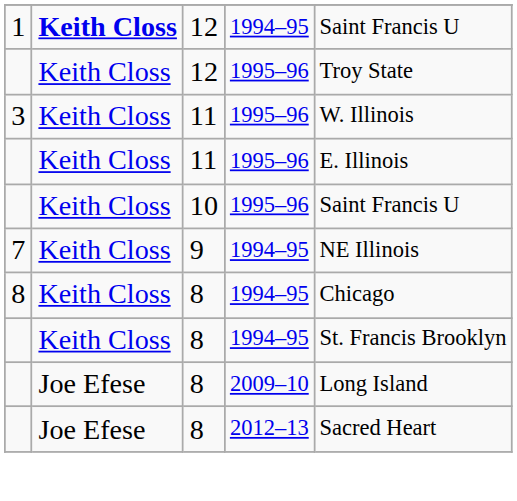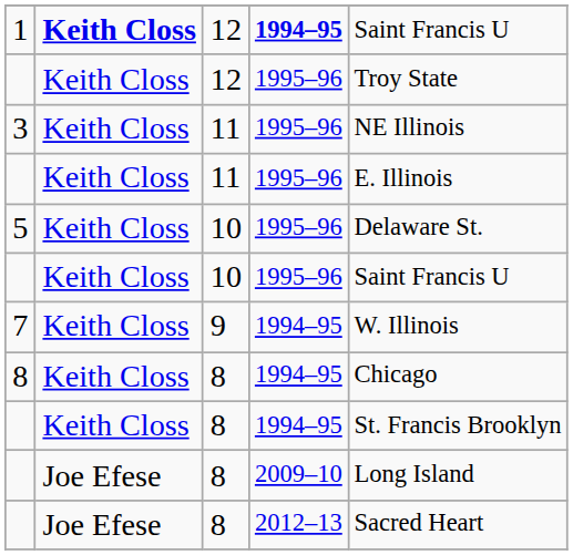 <table class="wikitable">
 <tr>
 </tr>
 <tr>
 <td>1</td>
 <td><strong><a href='#'>Keith Closs</a></strong></td>
 <td>12</td>
-<td style="font-size:80%;"><a href='#'>1994–95</a></td>
+<td style="font-size:80%;"><strong><a href='#'>1994–95</a></strong></td>
 <td style="font-size:80%;">Saint Francis U</td>
 </tr>
 <tr>
 <td></td>
 <td><a href='#'>Keith Closs</a></td>
 <td>12</td>
 <td style="font-size:80%;"><a href='#'>1995–96</a></td>
 <td style="font-size:80%;">Troy State</td>
 </tr>
 <tr>
 <td>3</td>
 <td><a href='#'>Keith Closs</a></td>
 <td>11</td>
 <td style="font-size:80%;"><a href='#'>1995–96</a></td>
-<td style="font-size:80%;">W. Illinois</td>
+<td style="font-size:80%;">NE Illinois</td>
 </tr>
 <tr>
 <td></td>
 <td><a href='#'>Keith Closs</a></td>
 <td>11</td>
 <td style="font-size:80%;"><a href='#'>1995–96</a></td>
 <td style="font-size:80%;">E. Illinois</td>
+</tr>
+<tr>
+<td>5</td>
+<td><a href='#'>Keith Closs</a></td>
+<td>10</td>
+<td style="font-size:80%;"><a href='#'>1995–96</a></td>
+<td style="font-size:80%;">Delaware St.</td>
 </tr>
 <tr>
 <td></td>
 <td><a href='#'>Keith Closs</a></td>
 <td>10</td>
 <td style="font-size:80%;"><a href='#'>1995–96</a></td>
 <td style="font-size:80%;">Saint Francis U</td>
 </tr>
 <tr>
 <td>7</td>
 <td><a href='#'>Keith Closs</a></td>
 <td>9</td>
 <td style="font-size:80%;"><a href='#'>1994–95</a></td>
-<td style="font-size:80%;">NE Illinois</td>
+<td style="font-size:80%;">W. Illinois</td>
 </tr>
 <tr>
 <td>8</td>
 <td><a href='#'>Keith Closs</a></td>
 <td>8</td>
 <td style="font-size:80%;"><a href='#'>1994–95</a></td>
 <td style="font-size:80%;">Chicago</td>
 </tr>
 <tr>
 <td></td>
 <td><a href='#'>Keith Closs</a></td>
 <td>8</td>
 <td style="font-size:80%;"><a href='#'>1994–95</a></td>
 <td style="font-size:80%;">St. Francis Brooklyn</td>
 </tr>
 <tr>
 <td></td>
 <td>Joe Efese</td>
 <td>8</td>
 <td style="font-size:80%;"><a href='#'>2009–10</a></td>
 <td style="font-size:80%;">Long Island</td>
 </tr>
 <tr>
 <td></td>
 <td>Joe Efese</td>
 <td>8</td>
 <td style="font-size:80%;"><a href='#'>2012–13</a></td>
 <td style="font-size:80%;">Sacred Heart</td>
 </tr>
 </table>
